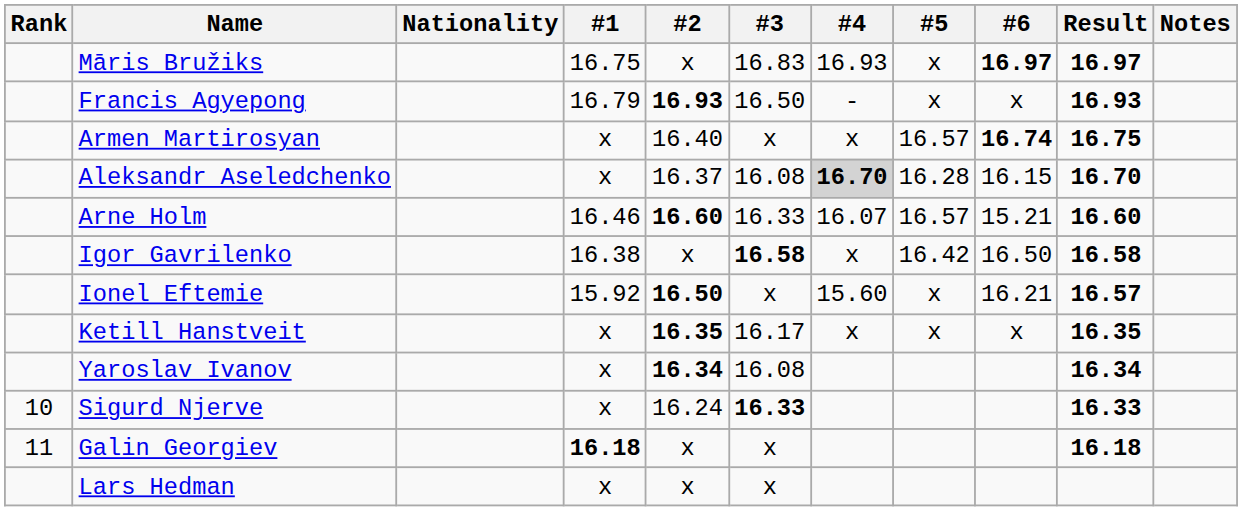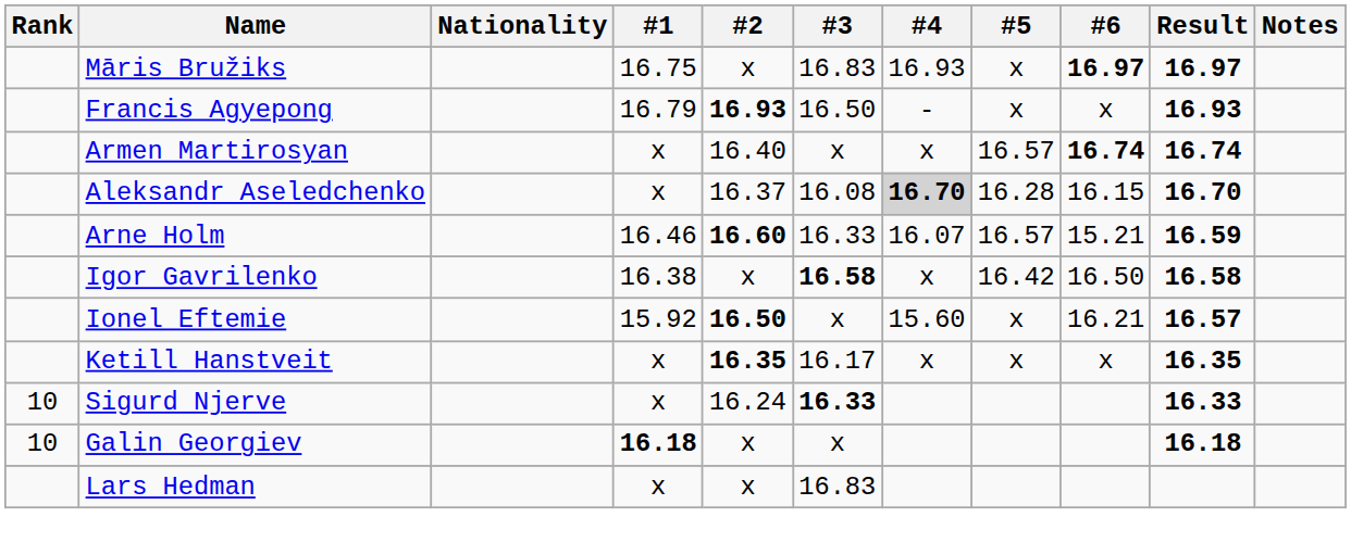 <table class="wikitable sortable" style="text-align:center">
 <tr>
 <th>Rank</th>
 <th>Name</th>
 <th>Nationality</th>
 <th>#1</th>
 <th>#2</th>
 <th>#3</th>
 <th>#4</th>
 <th>#5</th>
 <th>#6</th>
 <th>Result</th>
 <th>Notes</th>
 </tr>
 <tr>
 <td></td>
 <td align="left"><a href='#'>Māris Bružiks</a></td>
 <td align=left></td>
 <td>16.75</td>
 <td>x</td>
 <td>16.83</td>
 <td>16.93</td>
 <td>x</td>
 <td><strong>16.97</strong></td>
 <td><strong>16.97</strong></td>
 <td></td>
 </tr>
 <tr>
 <td></td>
 <td align="left"><a href='#'>Francis Agyepong</a></td>
 <td align=left></td>
 <td>16.79</td>
 <td><strong>16.93</strong></td>
 <td>16.50</td>
 <td>-</td>
 <td>x</td>
 <td>x</td>
 <td><strong>16.93</strong></td>
 <td></td>
 </tr>
 <tr>
 <td></td>
 <td align="left"><a href='#'>Armen Martirosyan</a></td>
 <td align=left></td>
 <td>x</td>
 <td>16.40</td>
 <td>x</td>
 <td>x</td>
 <td>16.57</td>
 <td><strong>16.74</strong></td>
-<td><strong>16.75</strong></td>
+<td><strong>16.74</strong></td>
 <td></td>
 </tr>
 <tr>
 <td></td>
 <td align="left"><a href='#'>Aleksandr Aseledchenko</a></td>
 <td align=left></td>
 <td>x</td>
 <td>16.37</td>
 <td>16.08</td>
 <td style="background: lightgrey;"><strong>16.70</strong></td>
 <td>16.28</td>
 <td>16.15</td>
 <td><strong>16.70</strong></td>
 <td></td>
 </tr>
 <tr>
 <td></td>
 <td align="left"><a href='#'>Arne Holm</a></td>
 <td align=left></td>
 <td>16.46</td>
 <td><strong>16.60</strong></td>
 <td>16.33</td>
 <td>16.07</td>
 <td>16.57</td>
 <td>15.21</td>
-<td><strong>16.60</strong></td>
+<td><strong>16.59</strong></td>
 <td></td>
 </tr>
 <tr>
 <td></td>
 <td align="left"><a href='#'>Igor Gavrilenko</a></td>
 <td align=left></td>
 <td>16.38</td>
 <td>x</td>
 <td><strong>16.58</strong></td>
 <td>x</td>
 <td>16.42</td>
 <td>16.50</td>
 <td><strong>16.58</strong></td>
 <td></td>
 </tr>
 <tr>
 <td></td>
 <td align="left"><a href='#'>Ionel Eftemie</a></td>
 <td align=left></td>
 <td>15.92</td>
 <td><strong>16.50</strong></td>
 <td>x</td>
 <td>15.60</td>
 <td>x</td>
 <td>16.21</td>
 <td><strong>16.57</strong></td>
 <td></td>
 </tr>
 <tr>
 <td></td>
 <td align="left"><a href='#'>Ketill Hanstveit</a></td>
 <td align=left></td>
 <td>x</td>
 <td><strong>16.35</strong></td>
 <td>16.17</td>
 <td>x</td>
 <td>x</td>
 <td>x</td>
 <td><strong>16.35</strong></td>
 <td></td>
 </tr>
 <tr>
-<td></td>
-<td align="left"><a href='#'>Yaroslav Ivanov</a></td>
-<td align=left></td>
-<td>x</td>
-<td><strong>16.34</strong></td>
-<td>16.08</td>
-<td></td>
-<td></td>
-<td></td>
-<td><strong>16.34</strong></td>
-<td></td>
-</tr>
-<tr>
 <td>10</td>
 <td align="left"><a href='#'>Sigurd Njerve</a></td>
 <td align=left></td>
 <td>x</td>
 <td>16.24</td>
 <td><strong>16.33</strong></td>
 <td></td>
 <td></td>
 <td></td>
 <td><strong>16.33</strong></td>
 <td></td>
 </tr>
 <tr>
-<td>11</td>
+<td>10</td>
 <td align="left"><a href='#'>Galin Georgiev</a></td>
 <td align=left></td>
 <td><strong>16.18</strong></td>
 <td>x</td>
 <td>x</td>
 <td></td>
 <td></td>
 <td></td>
 <td><strong>16.18</strong></td>
 <td></td>
 </tr>
 <tr>
 <td></td>
 <td align="left"><a href='#'>Lars Hedman</a></td>
 <td align=left></td>
 <td>x</td>
 <td>x</td>
-<td>x</td>
+<td>16.83</td>
 <td></td>
 <td></td>
 <td></td>
 <td><strong></strong></td>
 <td></td>
 </tr>
 </table>
